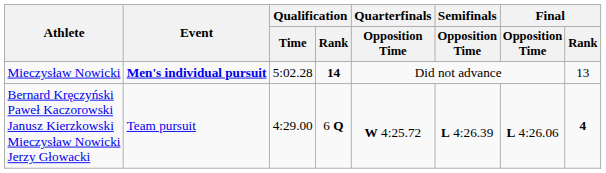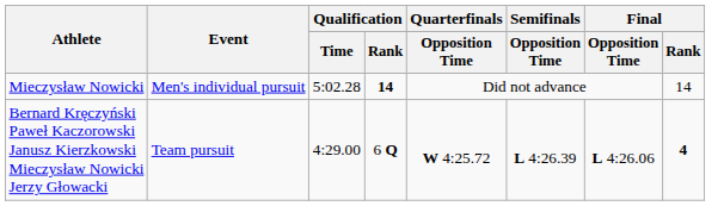 <table class="wikitable" style="font-size:90%">
 <tr>
 <th rowspan="2">Athlete</th>
 <th rowspan="2">Event</th>
 <th colspan=2>Qualification</th>
 <th>Quarterfinals</th>
 <th>Semifinals</th>
 <th colspan=2>Final</th>
 </tr>
 <tr style="font-size:95%">
 <th>Time</th>
 <th>Rank</th>
 <th>Opposition<br>Time</th>
 <th>Opposition<br>Time</th>
 <th>Opposition<br>Time</th>
 <th>Rank</th>
 </tr>
 <tr align=center>
 <td align=left><a href='#'>Mieczysław Nowicki</a></td>
-<td align=left><strong><a href='#'>Men's individual pursuit</a></strong></td>
+<td align=left><a href='#'>Men's individual pursuit</a></td>
 <td>5:02.28</td>
 <td><strong>14</strong></td>
 <td colspan=3>Did not advance</td>
-<td>13</td>
+<td>14</td>
 </tr>
 <tr align=center>
 <td align=left><a href='#'>Bernard Kręczyński</a><br><a href='#'>Paweł Kaczorowski</a><br><a href='#'>Janusz Kierzkowski</a><br><a href='#'>Mieczysław Nowicki</a><br><a href='#'>Jerzy Głowacki</a></td>
 <td align=left><a href='#'>Team pursuit</a></td>
 <td>4:29.00</td>
 <td>6 <strong>Q</strong></td>
 <td><br><strong>W</strong> 4:25.72</td>
 <td><br><strong>L</strong> 4:26.39</td>
 <td><br><strong>L</strong> 4:26.06</td>
 <td><strong>4</strong></td>
 </tr>
 </table>
